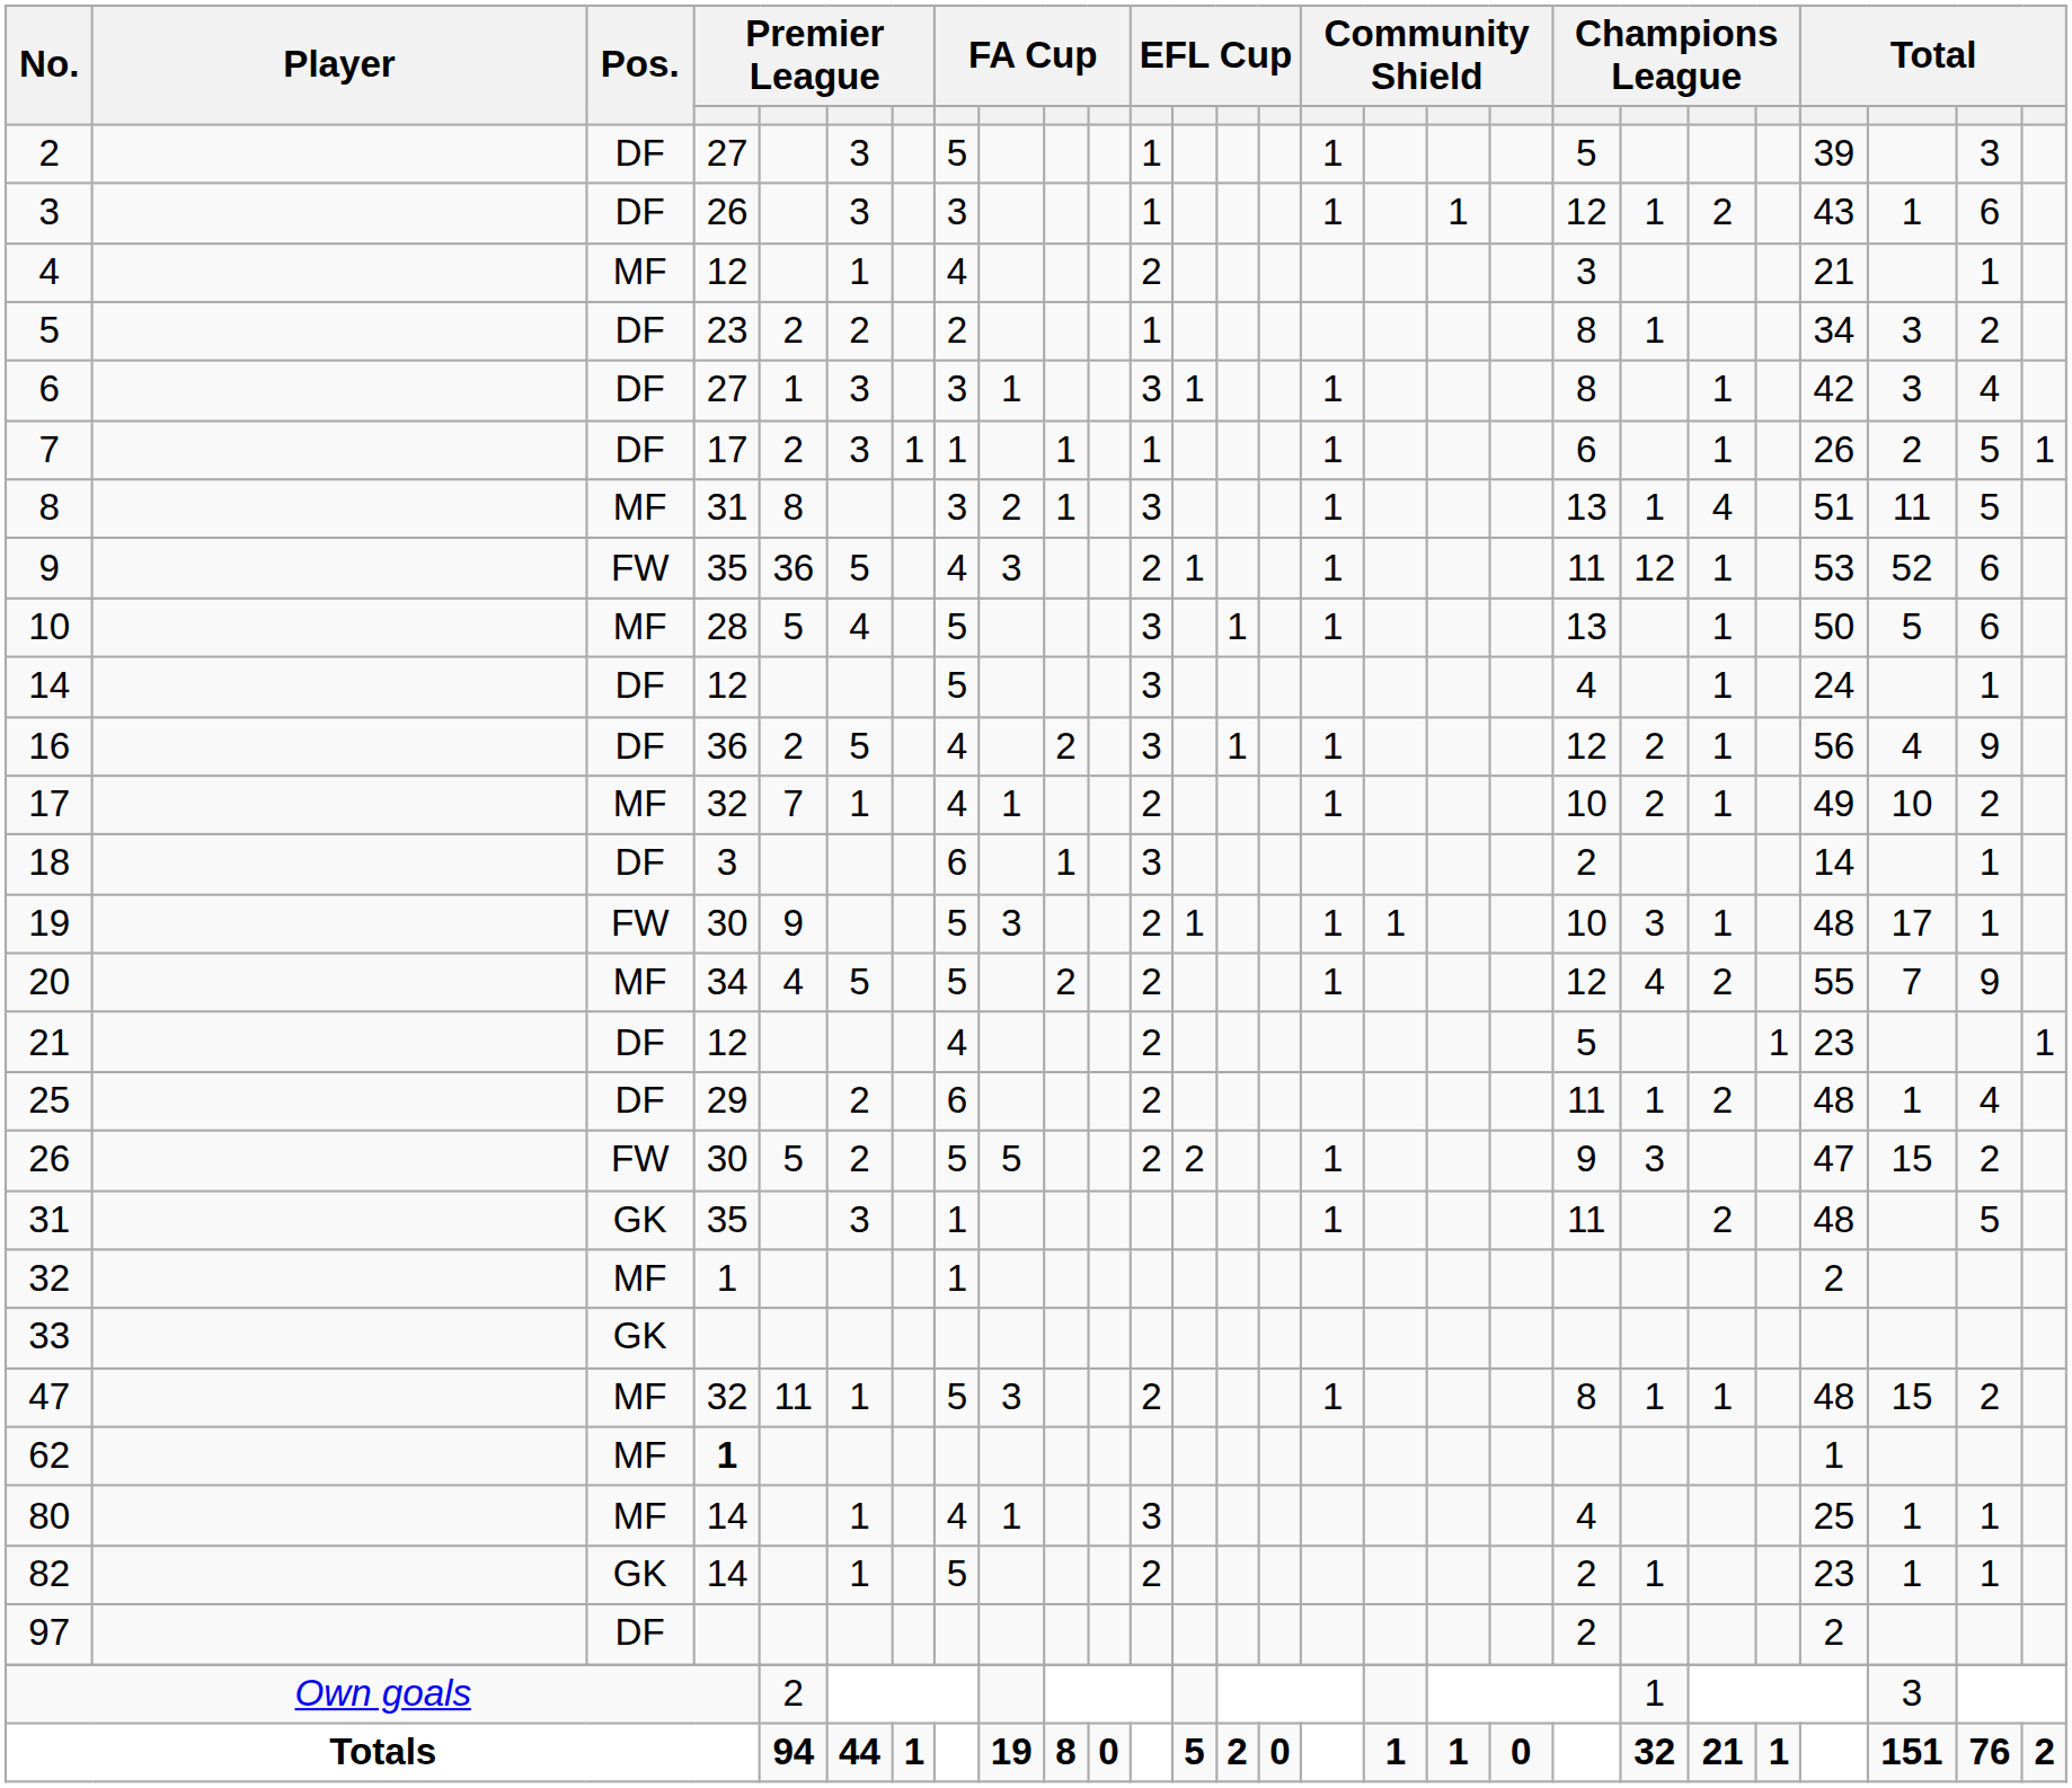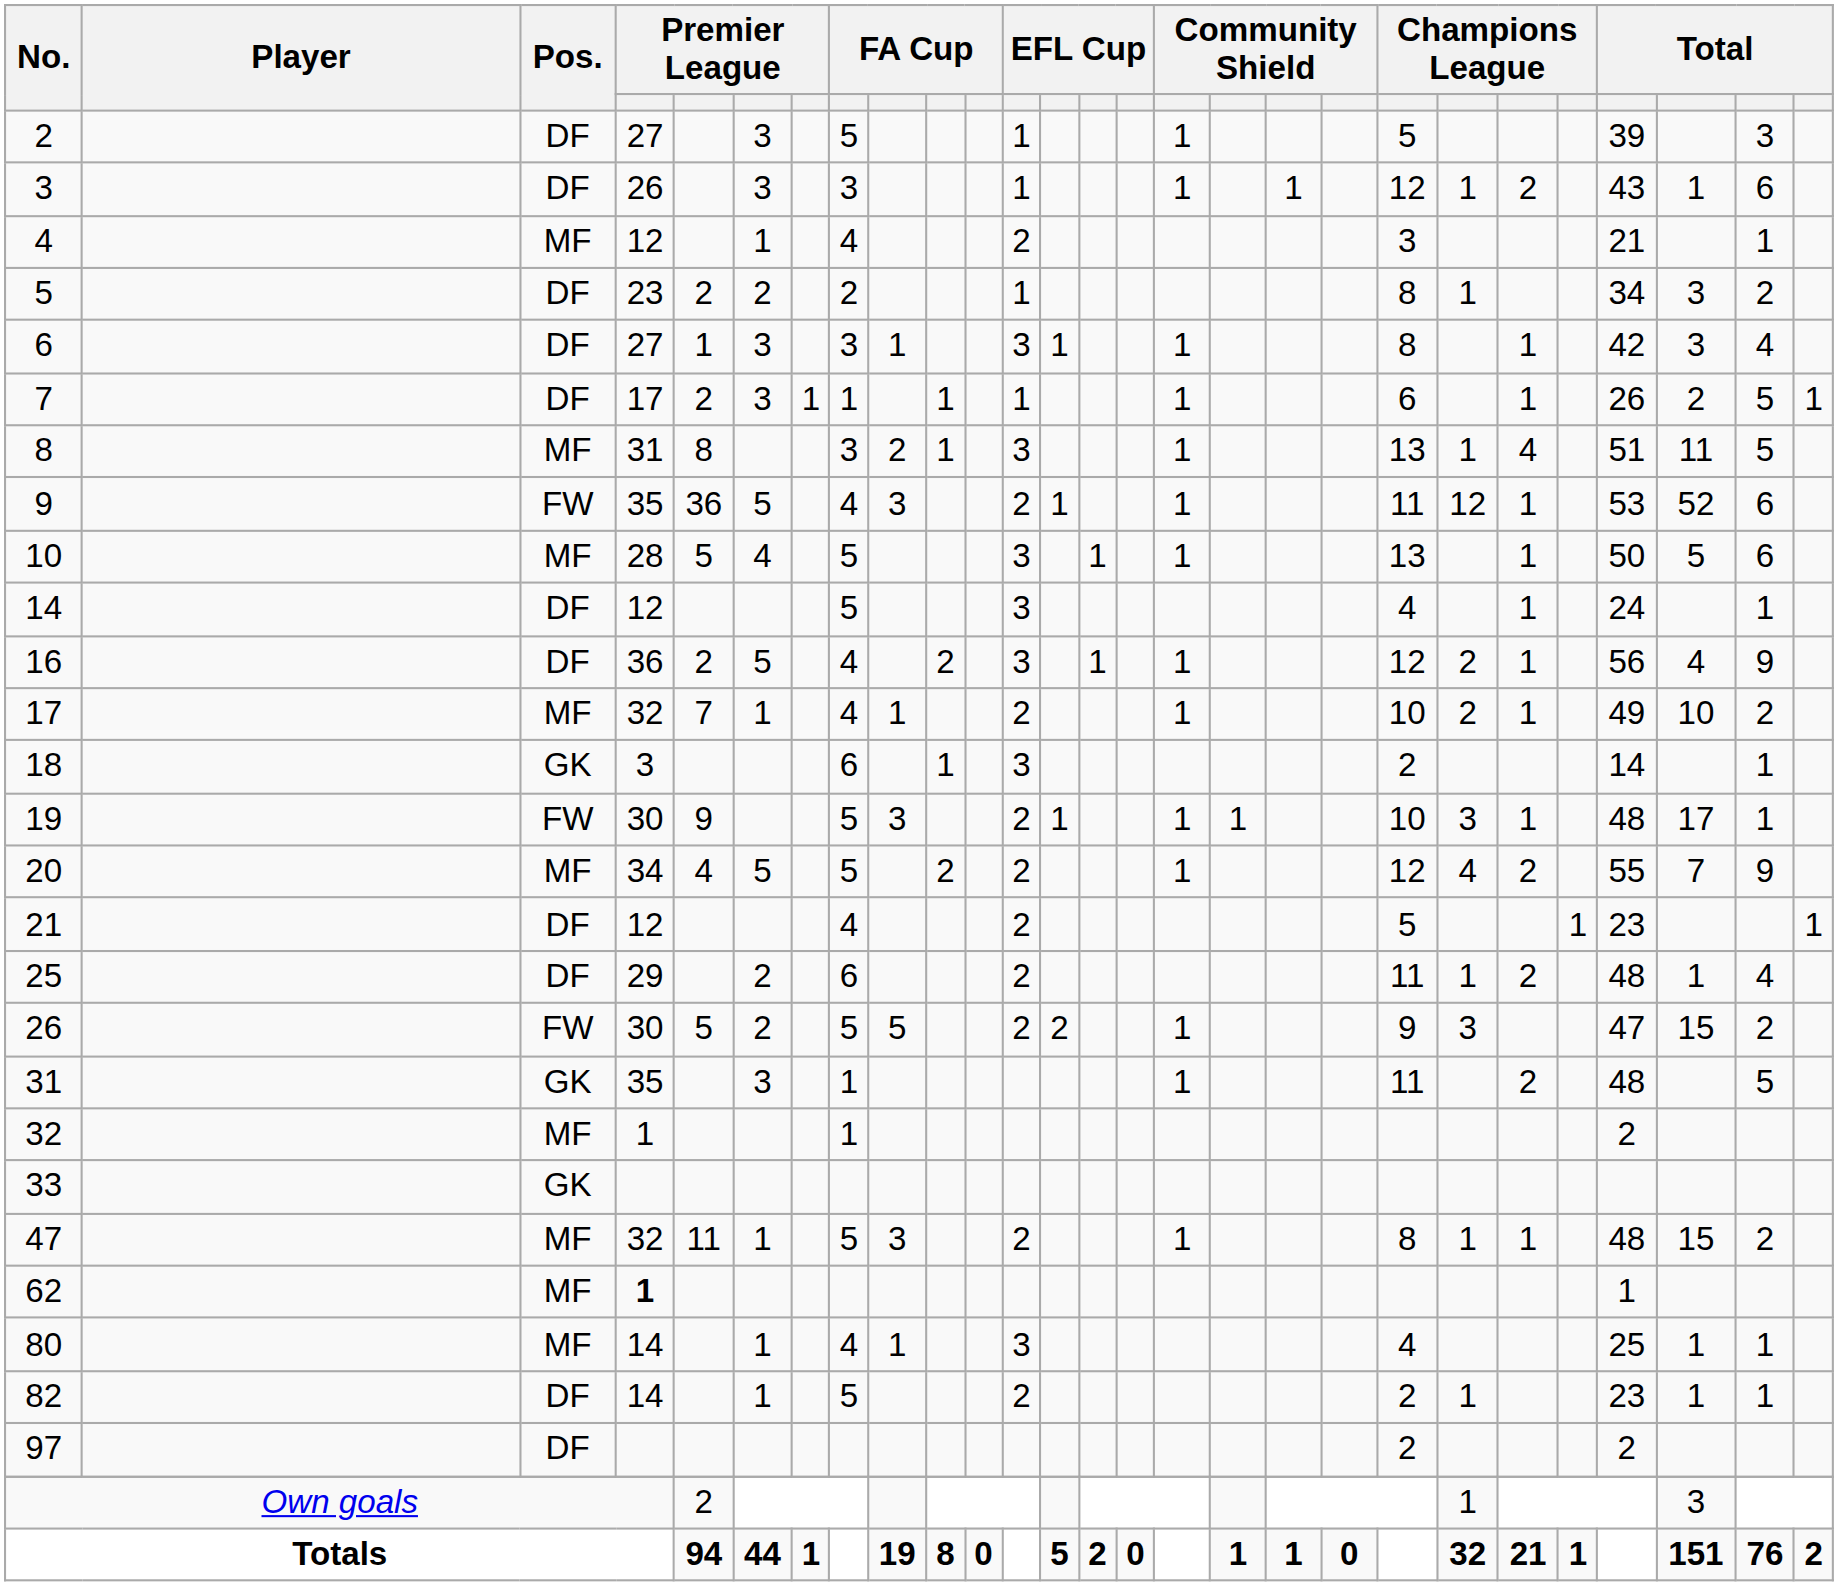 <table class="wikitable sortable alternance" style="text-align:center;width:100%">
 <tr>
 <th rowspan="2" style="width:5px">No.</th>
 <th rowspan="2" style="width:180px">Player</th>
 <th rowspan="2" style="width:5px">Pos.</th>
 <th colspan="4">Premier League</th>
 <th colspan="4">FA Cup</th>
 <th colspan="4">EFL Cup</th>
 <th colspan="4">Community Shield</th>
 <th colspan="4">Champions League</th>
 <th colspan="4">Total</th>
 </tr>
 <tr style="text-align:center">
 <th width="4"></th>
 <th width="4"></th>
 <th width="4"></th>
 <th width="4"></th>
 <th width="4"></th>
 <th width="4"></th>
 <th width="4"></th>
 <th width="4"></th>
 <th width="4"></th>
 <th width="4"></th>
 <th width="4"></th>
 <th width="4"></th>
 <th width="4"></th>
 <th width="4"></th>
 <th width="4"></th>
 <th width="4"></th>
 <th width="4"></th>
 <th width="4"></th>
 <th width="4"></th>
 <th width="4"></th>
 <th width="4"></th>
 <th width="4"></th>
 <th width="4"></th>
 <th width="4"></th>
 </tr>
 <tr>
 <td>2</td>
 <td> </td>
 <td>DF</td>
 <td>27</td>
 <td></td>
 <td>3</td>
 <td></td>
 <td>5</td>
 <td></td>
 <td></td>
 <td></td>
 <td>1</td>
 <td></td>
 <td></td>
 <td></td>
 <td>1</td>
 <td></td>
 <td></td>
 <td></td>
 <td>5</td>
 <td></td>
 <td></td>
 <td></td>
 <td>39</td>
 <td></td>
 <td>3</td>
 <td></td>
 </tr>
 <tr>
 <td>3</td>
 <td> </td>
 <td>DF</td>
 <td>26</td>
 <td></td>
 <td>3</td>
 <td></td>
 <td>3</td>
 <td></td>
 <td></td>
 <td></td>
 <td>1</td>
 <td></td>
 <td></td>
 <td></td>
 <td>1</td>
 <td></td>
 <td>1</td>
 <td></td>
 <td>12</td>
 <td>1</td>
 <td>2</td>
 <td></td>
 <td>43</td>
 <td>1</td>
 <td>6</td>
 <td></td>
 </tr>
 <tr>
 <td>4</td>
 <td> </td>
 <td>MF</td>
 <td>12</td>
 <td></td>
 <td>1</td>
 <td></td>
 <td>4</td>
 <td></td>
 <td></td>
 <td></td>
 <td>2</td>
 <td></td>
 <td></td>
 <td></td>
 <td></td>
 <td></td>
 <td></td>
 <td></td>
 <td>3</td>
 <td></td>
 <td></td>
 <td></td>
 <td>21</td>
 <td></td>
 <td>1</td>
 <td></td>
 </tr>
 <tr>
 <td>5</td>
 <td> </td>
 <td>DF</td>
 <td>23</td>
 <td>2</td>
 <td>2</td>
 <td></td>
 <td>2</td>
 <td></td>
 <td></td>
 <td></td>
 <td>1</td>
 <td></td>
 <td></td>
 <td></td>
 <td></td>
 <td></td>
 <td></td>
 <td></td>
 <td>8</td>
 <td>1</td>
 <td></td>
 <td></td>
 <td>34</td>
 <td>3</td>
 <td>2</td>
 <td></td>
 </tr>
 <tr>
 <td>6</td>
 <td> </td>
 <td>DF</td>
 <td>27</td>
 <td>1</td>
 <td>3</td>
 <td></td>
 <td>3</td>
 <td>1</td>
 <td></td>
 <td></td>
 <td>3</td>
 <td>1</td>
 <td></td>
 <td></td>
 <td>1</td>
 <td></td>
 <td></td>
 <td></td>
 <td>8</td>
 <td></td>
 <td>1</td>
 <td></td>
 <td>42</td>
 <td>3</td>
 <td>4</td>
 <td></td>
 </tr>
 <tr>
 <td>7</td>
 <td> </td>
 <td>DF</td>
 <td>17</td>
 <td>2</td>
 <td>3</td>
 <td>1</td>
 <td>1</td>
 <td></td>
 <td>1</td>
 <td></td>
 <td>1</td>
 <td></td>
 <td></td>
 <td></td>
 <td>1</td>
 <td></td>
 <td></td>
 <td></td>
 <td>6</td>
 <td></td>
 <td>1</td>
 <td></td>
 <td>26</td>
 <td>2</td>
 <td>5</td>
 <td>1</td>
 </tr>
 <tr>
 <td>8</td>
 <td> </td>
 <td>MF</td>
 <td>31</td>
 <td>8</td>
 <td></td>
 <td></td>
 <td>3</td>
 <td>2</td>
 <td>1</td>
 <td></td>
 <td>3</td>
 <td></td>
 <td></td>
 <td></td>
 <td>1</td>
 <td></td>
 <td></td>
 <td></td>
 <td>13</td>
 <td>1</td>
 <td>4</td>
 <td></td>
 <td>51</td>
 <td>11</td>
 <td>5</td>
 <td></td>
 </tr>
 <tr>
 <td>9</td>
 <td> </td>
 <td>FW</td>
 <td>35</td>
 <td>36</td>
 <td>5</td>
 <td></td>
 <td>4</td>
 <td>3</td>
 <td></td>
 <td></td>
 <td>2</td>
 <td>1</td>
 <td></td>
 <td></td>
 <td>1</td>
 <td></td>
 <td></td>
 <td></td>
 <td>11</td>
 <td>12</td>
 <td>1</td>
 <td></td>
 <td>53</td>
 <td>52</td>
 <td>6</td>
 <td></td>
 </tr>
 <tr>
 <td>10</td>
 <td> </td>
 <td>MF</td>
 <td>28</td>
 <td>5</td>
 <td>4</td>
 <td></td>
 <td>5</td>
 <td></td>
 <td></td>
 <td></td>
 <td>3</td>
 <td></td>
 <td>1</td>
 <td></td>
 <td>1</td>
 <td></td>
 <td></td>
 <td></td>
 <td>13</td>
 <td></td>
 <td>1</td>
 <td></td>
 <td>50</td>
 <td>5</td>
 <td>6</td>
 <td></td>
 </tr>
 <tr>
 <td>14</td>
 <td></td>
 <td>DF</td>
 <td>12</td>
 <td></td>
 <td></td>
 <td></td>
 <td>5</td>
 <td></td>
 <td></td>
 <td></td>
 <td>3</td>
 <td></td>
 <td></td>
 <td></td>
 <td></td>
 <td></td>
 <td></td>
 <td></td>
 <td>4</td>
 <td></td>
 <td>1</td>
 <td></td>
 <td>24</td>
 <td></td>
 <td>1</td>
 <td></td>
 </tr>
 <tr>
 <td>16</td>
 <td> </td>
 <td>DF</td>
 <td>36</td>
 <td>2</td>
 <td>5</td>
 <td></td>
 <td>4</td>
 <td></td>
 <td>2</td>
 <td></td>
 <td>3</td>
 <td></td>
 <td>1</td>
 <td></td>
 <td>1</td>
 <td></td>
 <td></td>
 <td></td>
 <td>12</td>
 <td>2</td>
 <td>1</td>
 <td></td>
 <td>56</td>
 <td>4</td>
 <td>9</td>
 <td></td>
 </tr>
 <tr>
 <td>17</td>
 <td></td>
 <td>MF</td>
 <td>32</td>
 <td>7</td>
 <td>1</td>
 <td></td>
 <td>4</td>
 <td>1</td>
 <td></td>
 <td></td>
 <td>2</td>
 <td></td>
 <td></td>
 <td></td>
 <td>1</td>
 <td></td>
 <td></td>
 <td></td>
 <td>10</td>
 <td>2</td>
 <td>1</td>
 <td></td>
 <td>49</td>
 <td>10</td>
 <td>2</td>
 <td></td>
 </tr>
 <tr>
 <td>18</td>
 <td> </td>
-<td>DF</td>
+<td>GK</td>
 <td>3</td>
 <td></td>
 <td></td>
 <td></td>
 <td>6</td>
 <td></td>
 <td>1</td>
 <td></td>
 <td>3</td>
 <td></td>
 <td></td>
 <td></td>
 <td></td>
 <td></td>
 <td></td>
 <td></td>
 <td>2</td>
 <td></td>
 <td></td>
 <td></td>
 <td>14</td>
 <td></td>
 <td>1</td>
 <td></td>
 </tr>
 <tr>
 <td>19</td>
 <td> </td>
 <td>FW</td>
 <td>30</td>
 <td>9</td>
 <td></td>
 <td></td>
 <td>5</td>
 <td>3</td>
 <td></td>
 <td></td>
 <td>2</td>
 <td>1</td>
 <td></td>
 <td></td>
 <td>1</td>
 <td>1</td>
 <td></td>
 <td></td>
 <td>10</td>
 <td>3</td>
 <td>1</td>
 <td></td>
 <td>48</td>
 <td>17</td>
 <td>1</td>
 <td></td>
 </tr>
 <tr>
 <td>20</td>
 <td> </td>
 <td>MF</td>
 <td>34</td>
 <td>4</td>
 <td>5</td>
 <td></td>
 <td>5</td>
 <td></td>
 <td>2</td>
 <td></td>
 <td>2</td>
 <td></td>
 <td></td>
 <td></td>
 <td>1</td>
 <td></td>
 <td></td>
 <td></td>
 <td>12</td>
 <td>4</td>
 <td>2</td>
 <td></td>
 <td>55</td>
 <td>7</td>
 <td>9</td>
 <td></td>
 </tr>
 <tr>
 <td>21</td>
 <td> </td>
 <td>DF</td>
 <td>12</td>
 <td></td>
 <td></td>
 <td></td>
 <td>4</td>
 <td></td>
 <td></td>
 <td></td>
 <td>2</td>
 <td></td>
 <td></td>
 <td></td>
 <td></td>
 <td></td>
 <td></td>
 <td></td>
 <td>5</td>
 <td></td>
 <td></td>
 <td>1</td>
 <td>23</td>
 <td></td>
 <td></td>
 <td>1</td>
 </tr>
 <tr>
 <td>25</td>
 <td> </td>
 <td>DF</td>
 <td>29</td>
 <td></td>
 <td>2</td>
 <td></td>
 <td>6</td>
 <td></td>
 <td></td>
 <td></td>
 <td>2</td>
 <td></td>
 <td></td>
 <td></td>
 <td></td>
 <td></td>
 <td></td>
 <td></td>
 <td>11</td>
 <td>1</td>
 <td>2</td>
 <td></td>
 <td>48</td>
 <td>1</td>
 <td>4</td>
 <td></td>
 </tr>
 <tr>
 <td>26</td>
 <td> </td>
 <td>FW</td>
 <td>30</td>
 <td>5</td>
 <td>2</td>
 <td></td>
 <td>5</td>
 <td>5</td>
 <td></td>
 <td></td>
 <td>2</td>
 <td>2</td>
 <td></td>
 <td></td>
 <td>1</td>
 <td></td>
 <td></td>
 <td></td>
 <td>9</td>
 <td>3</td>
 <td></td>
 <td></td>
 <td>47</td>
 <td>15</td>
 <td>2</td>
 <td></td>
 </tr>
 <tr>
 <td>31</td>
 <td> </td>
 <td>GK</td>
 <td>35</td>
 <td></td>
 <td>3</td>
 <td></td>
 <td>1</td>
 <td></td>
 <td></td>
 <td></td>
 <td></td>
 <td></td>
 <td></td>
 <td></td>
 <td>1</td>
 <td></td>
 <td></td>
 <td></td>
 <td>11</td>
 <td></td>
 <td>2</td>
 <td></td>
 <td>48</td>
 <td></td>
 <td>5</td>
 <td></td>
 </tr>
 <tr>
 <td>32</td>
 <td> </td>
 <td>MF</td>
 <td>1</td>
 <td></td>
 <td></td>
 <td></td>
 <td>1</td>
 <td></td>
 <td></td>
 <td></td>
 <td></td>
 <td></td>
 <td></td>
 <td></td>
 <td></td>
 <td></td>
 <td></td>
 <td></td>
 <td></td>
 <td></td>
 <td></td>
 <td></td>
 <td>2</td>
 <td></td>
 <td></td>
 <td></td>
 </tr>
 <tr>
 <td>33</td>
 <td> </td>
 <td>GK</td>
 <td></td>
 <td></td>
 <td></td>
 <td></td>
 <td></td>
 <td></td>
 <td></td>
 <td></td>
 <td></td>
 <td></td>
 <td></td>
 <td></td>
 <td></td>
 <td></td>
 <td></td>
 <td></td>
 <td></td>
 <td></td>
 <td></td>
 <td></td>
 <td></td>
 <td></td>
 <td></td>
 <td></td>
 </tr>
 <tr>
 <td>47</td>
 <td> </td>
 <td>MF</td>
 <td>32</td>
 <td>11</td>
 <td>1</td>
 <td></td>
 <td>5</td>
 <td>3</td>
 <td></td>
 <td></td>
 <td>2</td>
 <td></td>
 <td></td>
 <td></td>
 <td>1</td>
 <td></td>
 <td></td>
 <td></td>
 <td>8</td>
 <td>1</td>
 <td>1</td>
 <td></td>
 <td>48</td>
 <td>15</td>
 <td>2</td>
 <td></td>
 </tr>
 <tr>
 <td>62</td>
 <td> </td>
 <td>MF</td>
 <td><strong>1</strong></td>
 <td></td>
 <td></td>
 <td></td>
 <td></td>
 <td></td>
 <td></td>
 <td></td>
 <td></td>
 <td></td>
 <td></td>
 <td></td>
 <td></td>
 <td></td>
 <td></td>
 <td></td>
 <td></td>
 <td></td>
 <td></td>
 <td></td>
 <td>1</td>
 <td></td>
 <td></td>
 <td></td>
 </tr>
 <tr>
 <td>80</td>
 <td> </td>
 <td>MF</td>
 <td>14</td>
 <td></td>
 <td>1</td>
 <td></td>
 <td>4</td>
 <td>1</td>
 <td></td>
 <td></td>
 <td>3</td>
 <td></td>
 <td></td>
 <td></td>
 <td></td>
 <td></td>
 <td></td>
 <td></td>
 <td>4</td>
 <td></td>
 <td></td>
 <td></td>
 <td>25</td>
 <td>1</td>
 <td>1</td>
 <td></td>
 </tr>
 <tr>
 <td>82</td>
 <td> </td>
-<td>GK</td>
+<td>DF</td>
 <td>14</td>
 <td></td>
 <td>1</td>
 <td></td>
 <td>5</td>
 <td></td>
 <td></td>
 <td></td>
 <td>2</td>
 <td></td>
 <td></td>
 <td></td>
 <td></td>
 <td></td>
 <td></td>
 <td></td>
 <td>2</td>
 <td>1</td>
 <td></td>
 <td></td>
 <td>23</td>
 <td>1</td>
 <td>1</td>
 <td></td>
 </tr>
 <tr>
 <td>97</td>
 <td> </td>
 <td>DF</td>
 <td></td>
 <td></td>
 <td></td>
 <td></td>
 <td></td>
 <td></td>
 <td></td>
 <td></td>
 <td></td>
 <td></td>
 <td></td>
 <td></td>
 <td></td>
 <td></td>
 <td></td>
 <td></td>
 <td>2</td>
 <td></td>
 <td></td>
 <td></td>
 <td>2</td>
 <td></td>
 <td></td>
 <td></td>
 </tr>
 <tr>
 </tr>
 <tr class="sortbottom">
 <td colspan="4"><em><a href='#'>Own goals</a></em></td>
 <td>2</td>
 <td colspan="3" style="background:white;text-align:center"></td>
 <td></td>
 <td colspan="3" style="background:white;text-align:center"></td>
 <td></td>
 <td colspan="3" style="background:white;text-align:center"></td>
 <td></td>
 <td colspan="3" style="background:white;text-align:center"></td>
 <td>1</td>
 <td colspan="3" style="background:white;text-align:center"></td>
 <td>3</td>
 <td colspan="2" style="background:white;text-align:center"></td>
 </tr>
 <tr class="sortbottom">
 <td colspan="4" style="background:white;text-align:center"><strong>Totals</strong></td>
 <td><strong>94</strong></td>
 <td><strong>44</strong></td>
 <td><strong>1</strong></td>
 <td rowspan="3" style="background:white;text-align:center"></td>
 <td><strong>19</strong></td>
 <td><strong>8</strong></td>
 <td><strong>0</strong></td>
 <td rowspan="3" style="background:white;text-align:center"></td>
 <td><strong>5</strong></td>
 <td><strong>2</strong></td>
 <td><strong>0</strong></td>
 <td rowspan="3" style="background:white;text-align:center"></td>
 <td><strong>1</strong></td>
 <td><strong>1</strong></td>
 <td><strong>0</strong></td>
 <td rowspan="3" style="background:white;text-align:center"></td>
 <td><strong>32</strong></td>
 <td><strong>21</strong></td>
 <td><strong>1</strong></td>
 <td rowspan="3" style="background:white;text-align:center"></td>
 <td><strong>151</strong></td>
 <td><strong>76</strong></td>
 <td><strong>2</strong></td>
 </tr>
 </table>
